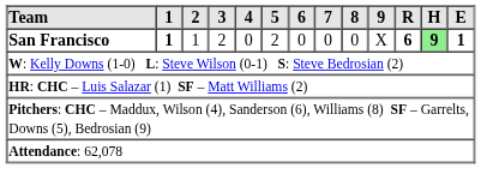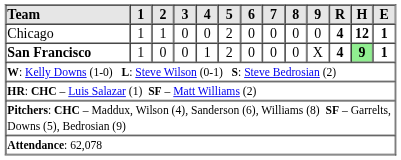 <table border=1 cellspacing=0 width=450 style="margin-left:3em;">
 <tr style="text-align:center; background-color:#e6e6e6;">
 <th align=left width=28%>Team</th>
 <th width=5%>1</th>
 <th width=5%>2</th>
 <th width=5%>3</th>
 <th width=5%>4</th>
 <th width=5%>5</th>
 <th width=5%>6</th>
 <th width=5%>7</th>
 <th width=5%>8</th>
 <th width=5%>9</th>
 <th width=5%>R</th>
 <th width=5%>H</th>
 <th width=5%>E</th>
 </tr>
 <tr style="text-align:center;">
-<td align=left><strong>San Francisco</strong></td>
-<td><strong>1</strong></td>
+<td align=left>Chicago</td>
 <td>1</td>
-<td>2</td>
+<td>1</td>
+<td>0</td>
 <td>0</td>
 <td>2</td>
 <td>0</td>
 <td>0</td>
 <td>0</td>
+<td>0</td>
+<td><strong>4</strong></td>
+<td><strong>12</strong></td>
+<td><strong>1</strong></td>
+</tr>
+<tr style="text-align:center;">
+<td align=left><strong>San Francisco</strong></td>
+<td>1</td>
+<td>0</td>
+<td>0</td>
+<td>1</td>
+<td>2</td>
+<td>0</td>
+<td>0</td>
+<td>0</td>
 <td>X</td>
-<td><strong>6</strong></td>
+<td><strong>4</strong></td>
 <td style="background: lightgreen;"><strong>9</strong></td>
 <td><strong>1</strong></td>
 </tr>
 <tr style="text-align:left;">
 <td colspan=13><small><strong>W</strong>: <a href='#'>Kelly Downs</a> (1-0)   <strong>L</strong>: <a href='#'>Steve Wilson</a> (0-1)   <strong>S</strong>: <a href='#'>Steve Bedrosian</a> (2)</small></td>
 </tr>
 <tr style="text-align:left;">
 <td colspan=13><small><strong>HR</strong>: <strong>CHC</strong> – <a href='#'>Luis Salazar</a> (1)  <strong>SF</strong> – <a href='#'>Matt Williams</a> (2)</small></td>
 </tr>
 <tr style="text-align:left;">
 <td colspan=13><small><strong>Pitchers</strong>: <strong>CHC</strong> – Maddux, Wilson (4), Sanderson (6), Williams (8)  <strong>SF</strong> – Garrelts, Downs (5), Bedrosian (9)</small></td>
 </tr>
 <tr style="text-align:left;">
 <td colspan=13><small><strong>Attendance</strong>: 62,078</small></td>
 </tr>
 </table>
